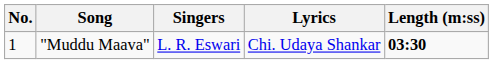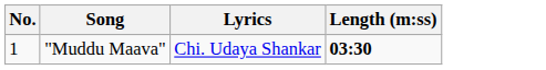 <table class="wikitable" style="font-size:95%;">
 <tr>
 <th>No.</th>
 <th>Song</th>
-<th>Singers</th>
 <th>Lyrics</th>
 <th>Length (m:ss)</th>
 </tr>
 <tr>
 <td>1</td>
 <td>"Muddu Maava"</td>
-<td><a href='#'>L. R. Eswari</a></td>
 <td><a href='#'>Chi. Udaya Shankar</a></td>
 <td><strong>03:30</strong></td>
 </tr>
 </table>
